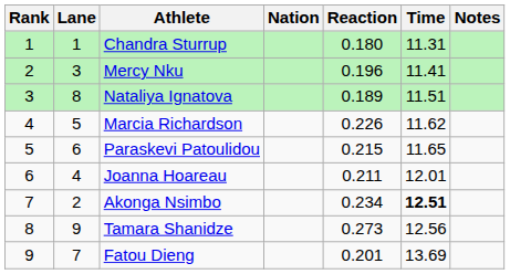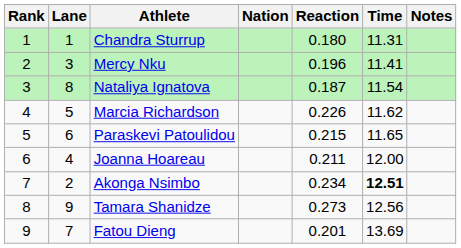 <table class="wikitable sortable" style="text-align:center">
 <tr>
 <th>Rank</th>
 <th>Lane</th>
 <th>Athlete</th>
 <th>Nation</th>
 <th>Reaction</th>
 <th>Time</th>
 <th>Notes</th>
 </tr>
 <tr bgcolor = "bbf3bb">
 <td align="center">1</td>
 <td align="center">1</td>
 <td align="left"><a href='#'>Chandra Sturrup</a></td>
 <td align="left"></td>
 <td align="center">0.180</td>
 <td align="center">11.31</td>
 <td align="center"></td>
 </tr>
 <tr bgcolor = "bbf3bb">
 <td align="center">2</td>
 <td align="center">3</td>
 <td align="left"><a href='#'>Mercy Nku</a></td>
 <td align="left"></td>
 <td align="center">0.196</td>
 <td align="center">11.41</td>
 <td align="center"></td>
 </tr>
 <tr bgcolor = "bbf3bb">
 <td align="center">3</td>
 <td align="center">8</td>
 <td align="left"><a href='#'>Nataliya Ignatova</a></td>
 <td align="left"></td>
-<td align="center">0.189</td>
-<td align="center">11.51</td>
+<td align="center">0.187</td>
+<td align="center">11.54</td>
 <td align="center"></td>
 </tr>
 <tr>
 <td align="center">4</td>
 <td align="center">5</td>
 <td align="left"><a href='#'>Marcia Richardson</a></td>
 <td align="left"></td>
 <td align="center">0.226</td>
 <td align="center">11.62</td>
 <td align="center"></td>
 </tr>
 <tr>
 <td align="center">5</td>
 <td align="center">6</td>
 <td align="left"><a href='#'>Paraskevi Patoulidou</a></td>
 <td align="left"></td>
 <td align="center">0.215</td>
 <td align="center">11.65</td>
 <td align="center"></td>
 </tr>
 <tr>
 <td align="center">6</td>
 <td align="center">4</td>
 <td align="left"><a href='#'>Joanna Hoareau</a></td>
 <td align="left"></td>
 <td align="center">0.211</td>
-<td align="center">12.01</td>
+<td align="center">12.00</td>
 <td align="center"></td>
 </tr>
 <tr>
 <td align="center">7</td>
 <td align="center">2</td>
 <td align="left"><a href='#'>Akonga Nsimbo</a></td>
 <td align="left"></td>
 <td align="center">0.234</td>
 <td align="center"><strong>12.51</strong></td>
 <td align="center"></td>
 </tr>
 <tr>
 <td align="center">8</td>
 <td align="center">9</td>
 <td align="left"><a href='#'>Tamara Shanidze</a></td>
 <td align="left"></td>
 <td align="center">0.273</td>
 <td align="center">12.56</td>
 <td align="center"></td>
 </tr>
 <tr>
 <td align="center">9</td>
 <td align="center">7</td>
 <td align="left"><a href='#'>Fatou Dieng</a></td>
 <td align="left"></td>
 <td align="center">0.201</td>
 <td align="center">13.69</td>
 <td align="center"></td>
 </tr>
 </table>
